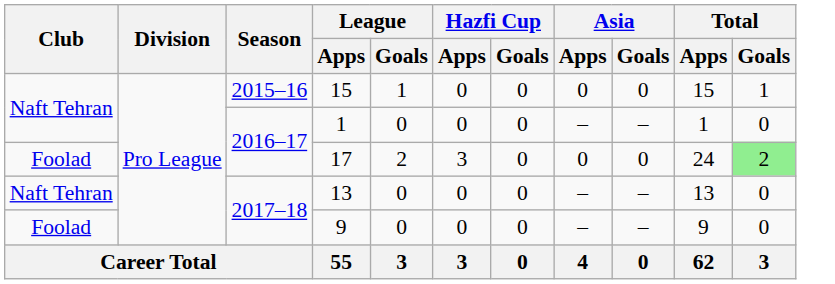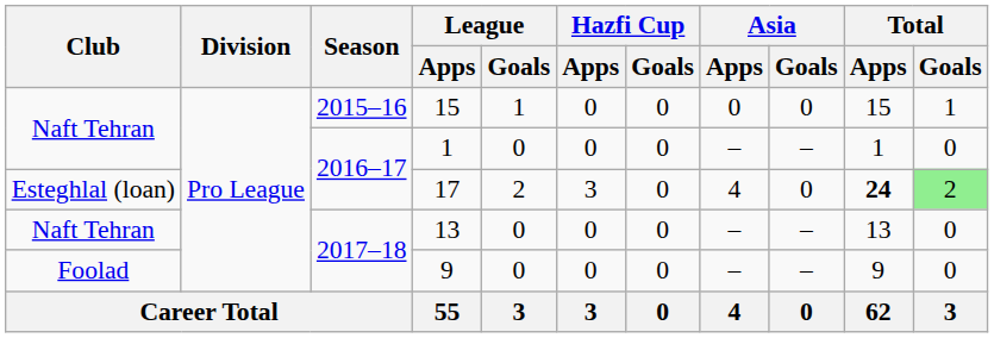 <table class="wikitable" style="text-align: center;">
 <tr>
 <th rowspan="2">Club</th>
 <th rowspan="2">Division</th>
 <th rowspan="2">Season</th>
 <th colspan="2">League</th>
 <th colspan="2"><a href='#'>Hazfi Cup</a></th>
 <th colspan="2"><a href='#'>Asia</a></th>
 <th colspan="2">Total</th>
 </tr>
 <tr>
 <th>Apps</th>
 <th>Goals</th>
 <th>Apps</th>
 <th>Goals</th>
 <th>Apps</th>
 <th>Goals</th>
 <th>Apps</th>
 <th>Goals</th>
 </tr>
 <tr>
 <td rowspan="2"><a href='#'>Naft Tehran</a></td>
 <td rowspan="5"><a href='#'>Pro League</a></td>
 <td><a href='#'>2015–16</a></td>
 <td>15</td>
 <td>1</td>
 <td>0</td>
 <td>0</td>
 <td>0</td>
 <td>0</td>
 <td>15</td>
 <td>1</td>
 </tr>
 <tr>
 <td rowspan="2"><a href='#'>2016–17</a></td>
 <td>1</td>
 <td>0</td>
 <td>0</td>
 <td>0</td>
 <td>–</td>
 <td>–</td>
 <td>1</td>
 <td>0</td>
 </tr>
 <tr>
-<td rowspan="1"><a href='#'>Foolad</a></td>
+<td rowspan="1"><a href='#'>Esteghlal</a> (loan)</td>
 <td>17</td>
 <td>2</td>
 <td>3</td>
 <td>0</td>
+<td>4</td>
 <td>0</td>
-<td>0</td>
-<td>24</td>
+<td><strong>24</strong></td>
 <td style="background: lightgreen;">2</td>
 </tr>
 <tr>
 <td rowspan="1"><a href='#'>Naft Tehran</a></td>
 <td rowspan="2"><a href='#'>2017–18</a></td>
 <td>13</td>
 <td>0</td>
 <td>0</td>
 <td>0</td>
 <td>–</td>
 <td>–</td>
 <td>13</td>
 <td>0</td>
 </tr>
 <tr>
 <td rowspan="1"><a href='#'>Foolad</a></td>
 <td>9</td>
 <td>0</td>
 <td>0</td>
 <td>0</td>
 <td>–</td>
 <td>–</td>
 <td>9</td>
 <td>0</td>
 </tr>
 <tr>
 <th colspan=3>Career Total</th>
 <th>55</th>
 <th>3</th>
 <th>3</th>
 <th>0</th>
 <th>4</th>
 <th>0</th>
 <th>62</th>
 <th>3</th>
 </tr>
 </table>
